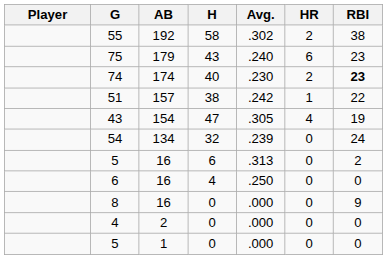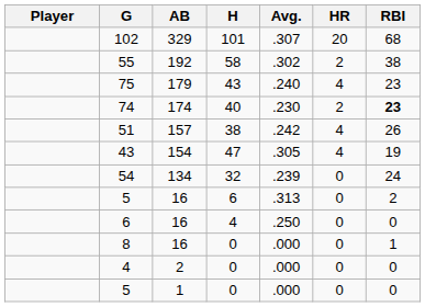 <table class="wikitable sortable">
 <tr>
 <th bgcolor="#DDDDFF" width="16%">Player</th>
 <th bgcolor="#DDDDFF" width="9%">G</th>
 <th bgcolor="#DDDDFF" width="9%">AB</th>
 <th bgcolor="#DDDDFF" width="9%">H</th>
 <th bgcolor="#DDDDFF" width="9%">Avg.</th>
 <th bgcolor="#DDDDFF" width="9%">HR</th>
 <th bgcolor="#DDDDFF" width="9%">RBI</th>
+</tr>
+<tr align="center">
+<td></td>
+<td>102</td>
+<td>329</td>
+<td>101</td>
+<td>.307</td>
+<td>20</td>
+<td>68</td>
 </tr>
 <tr align="center">
 <td></td>
 <td>55</td>
 <td>192</td>
 <td>58</td>
 <td>.302</td>
 <td>2</td>
 <td>38</td>
 </tr>
 <tr align="center">
 <td></td>
 <td>75</td>
 <td>179</td>
 <td>43</td>
 <td>.240</td>
-<td>6</td>
+<td>4</td>
 <td>23</td>
 </tr>
 <tr align="center">
 <td></td>
 <td>74</td>
 <td>174</td>
 <td>40</td>
 <td>.230</td>
 <td>2</td>
 <td><strong>23</strong></td>
 </tr>
 <tr align="center">
 <td></td>
 <td>51</td>
 <td>157</td>
 <td>38</td>
 <td>.242</td>
-<td>1</td>
-<td>22</td>
+<td>4</td>
+<td>26</td>
 </tr>
 <tr align="center">
 <td></td>
 <td>43</td>
 <td>154</td>
 <td>47</td>
 <td>.305</td>
 <td>4</td>
 <td>19</td>
 </tr>
 <tr align="center">
 <td></td>
 <td>54</td>
 <td>134</td>
 <td>32</td>
 <td>.239</td>
 <td>0</td>
 <td>24</td>
 </tr>
 <tr align="center">
 <td></td>
 <td>5</td>
 <td>16</td>
 <td>6</td>
 <td>.313</td>
 <td>0</td>
 <td>2</td>
 </tr>
 <tr align="center">
 <td></td>
 <td>6</td>
 <td>16</td>
 <td>4</td>
 <td>.250</td>
 <td>0</td>
 <td>0</td>
 </tr>
 <tr align="center">
 <td></td>
 <td>8</td>
 <td>16</td>
 <td>0</td>
 <td>.000</td>
 <td>0</td>
-<td>9</td>
+<td>1</td>
 </tr>
 <tr align="center">
 <td></td>
 <td>4</td>
 <td>2</td>
 <td>0</td>
 <td>.000</td>
 <td>0</td>
 <td>0</td>
 </tr>
 <tr align="center">
 <td></td>
 <td>5</td>
 <td>1</td>
 <td>0</td>
 <td>.000</td>
 <td>0</td>
 <td>0</td>
 </tr>
 </table>
